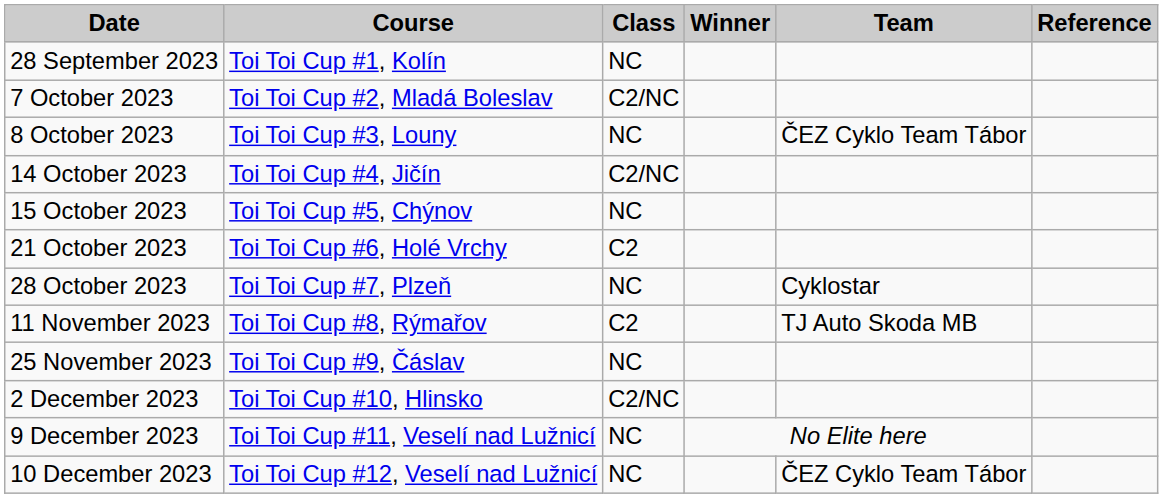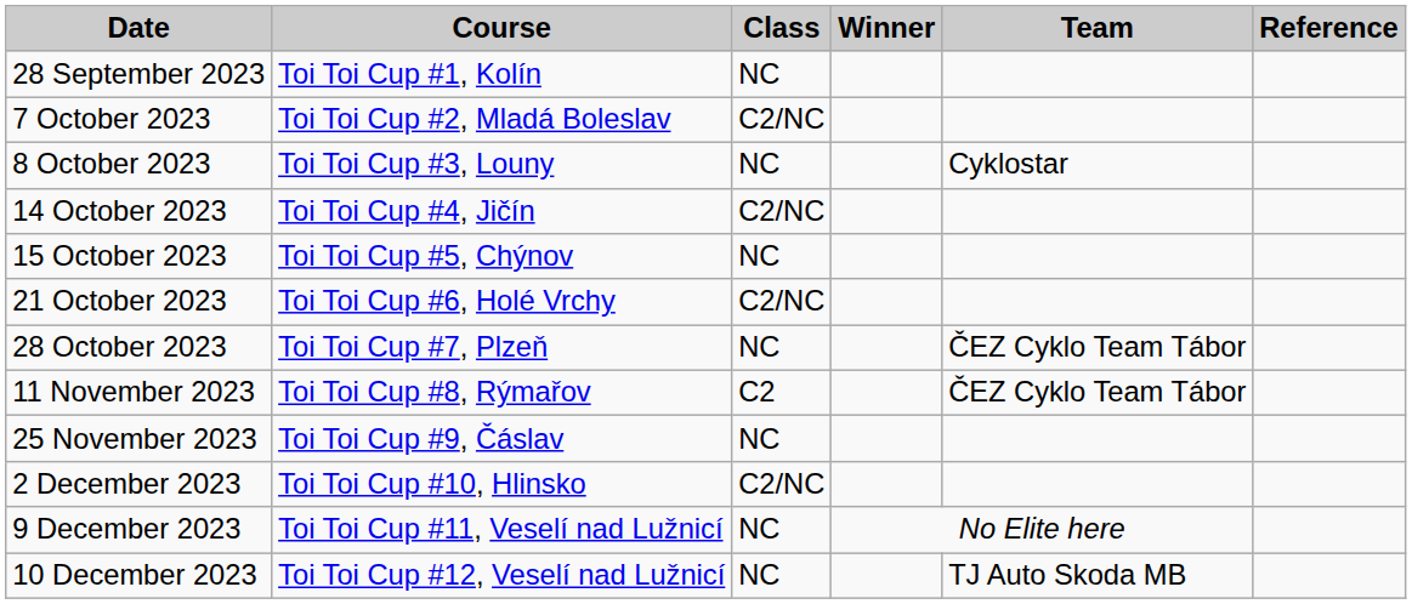 <table class="wikitable sortable alternance ">
 <tr>
 <th scope="col" style="background-color:#CCCCCC;">Date</th>
 <th scope="col" style="background-color:#CCCCCC;">Course</th>
 <th scope="col" style="background-color:#CCCCCC;">Class</th>
 <th scope="col" style="background-color:#CCCCCC;">Winner</th>
 <th scope="col" style="background-color:#CCCCCC;">Team</th>
 <th scope="col" style="background-color:#CCCCCC;">Reference</th>
 </tr>
 <tr>
 <td>28 September 2023</td>
 <td> <a href='#'>Toi Toi Cup #1</a>, <a href='#'>Kolín</a></td>
 <td>NC</td>
 <td></td>
 <td></td>
 <td></td>
 </tr>
 <tr>
 <td>7 October 2023</td>
 <td> <a href='#'>Toi Toi Cup #2</a>, <a href='#'>Mladá Boleslav</a></td>
 <td>C2/NC</td>
 <td></td>
 <td></td>
 <td></td>
 </tr>
 <tr>
 <td>8 October 2023</td>
 <td> <a href='#'>Toi Toi Cup #3</a>, <a href='#'>Louny</a></td>
 <td>NC</td>
 <td></td>
-<td>ČEZ Cyklo Team Tábor</td>
+<td>Cyklostar</td>
 <td></td>
 </tr>
 <tr>
 <td>14 October 2023</td>
 <td> <a href='#'>Toi Toi Cup #4</a>, <a href='#'>Jičín</a></td>
 <td>C2/NC</td>
 <td></td>
 <td></td>
 <td></td>
 </tr>
 <tr>
 <td>15 October 2023</td>
 <td> <a href='#'>Toi Toi Cup #5</a>, <a href='#'>Chýnov</a></td>
 <td>NC</td>
 <td></td>
 <td></td>
 <td></td>
 </tr>
 <tr>
 <td>21 October 2023</td>
 <td> <a href='#'>Toi Toi Cup #6</a>, <a href='#'>Holé Vrchy</a></td>
-<td>C2</td>
+<td>C2/NC</td>
 <td></td>
 <td></td>
 <td></td>
 </tr>
 <tr>
 <td>28 October 2023</td>
 <td> <a href='#'>Toi Toi Cup #7</a>, <a href='#'>Plzeň</a></td>
 <td>NC</td>
 <td></td>
-<td>Cyklostar</td>
+<td>ČEZ Cyklo Team Tábor</td>
 <td></td>
 </tr>
 <tr>
 <td>11 November 2023</td>
 <td> <a href='#'>Toi Toi Cup #8</a>, <a href='#'>Rýmařov</a></td>
 <td>C2</td>
 <td></td>
-<td>TJ Auto Skoda MB</td>
+<td>ČEZ Cyklo Team Tábor</td>
 <td></td>
 </tr>
 <tr>
 <td>25 November 2023</td>
 <td> <a href='#'>Toi Toi Cup #9</a>, <a href='#'>Čáslav</a></td>
 <td>NC</td>
 <td></td>
 <td></td>
 <td></td>
 </tr>
 <tr>
 <td>2 December 2023</td>
 <td> <a href='#'>Toi Toi Cup #10</a>, <a href='#'>Hlinsko</a></td>
 <td>C2/NC</td>
 <td></td>
 <td></td>
 <td></td>
 </tr>
 <tr>
 <td>9 December 2023</td>
 <td> <a href='#'>Toi Toi Cup #11</a>, <a href='#'>Veselí nad Lužnicí</a></td>
 <td>NC</td>
 <td align=center colspan="2"><em>No Elite here</em></td>
 <td></td>
 </tr>
 <tr>
 <td>10 December 2023</td>
 <td> <a href='#'>Toi Toi Cup #12</a>, <a href='#'>Veselí nad Lužnicí</a></td>
 <td>NC</td>
 <td></td>
-<td>ČEZ Cyklo Team Tábor</td>
+<td>TJ Auto Skoda MB</td>
 <td></td>
 </tr>
 </table>
